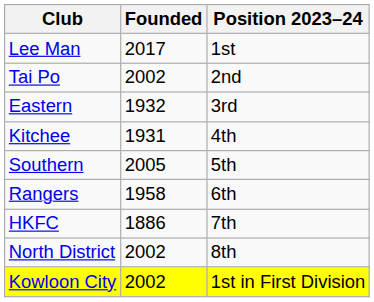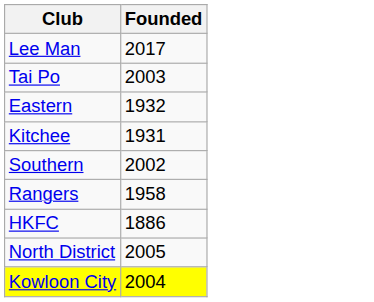 <table class="wikitable sortable">
 <tr>
 <th>Club</th>
 <th>Founded</th>
-<th>Position 2023–24</th>
 </tr>
 <tr>
 <td><a href='#'>Lee Man</a></td>
 <td>2017</td>
-<td>1st</td>
 </tr>
 <tr>
 <td><a href='#'>Tai Po</a></td>
-<td>2002</td>
-<td>2nd</td>
+<td>2003</td>
 </tr>
 <tr>
 <td><a href='#'>Eastern</a></td>
 <td>1932</td>
-<td>3rd</td>
 </tr>
 <tr>
 <td><a href='#'>Kitchee</a></td>
 <td>1931</td>
-<td>4th</td>
 </tr>
 <tr>
 <td><a href='#'>Southern</a></td>
-<td>2005</td>
-<td>5th</td>
+<td>2002</td>
 </tr>
 <tr>
 <td><a href='#'>Rangers</a></td>
 <td>1958</td>
-<td>6th</td>
 </tr>
 <tr>
 <td><a href='#'>HKFC</a></td>
 <td>1886</td>
-<td>7th</td>
 </tr>
 <tr>
 <td><a href='#'>North District</a></td>
-<td>2002</td>
-<td>8th</td>
+<td>2005</td>
 </tr>
 <tr style="background:yellow;">
 <td><a href='#'>Kowloon City</a></td>
-<td>2002</td>
-<td>1st in First Division</td>
+<td>2004</td>
 </tr>
 </table>
